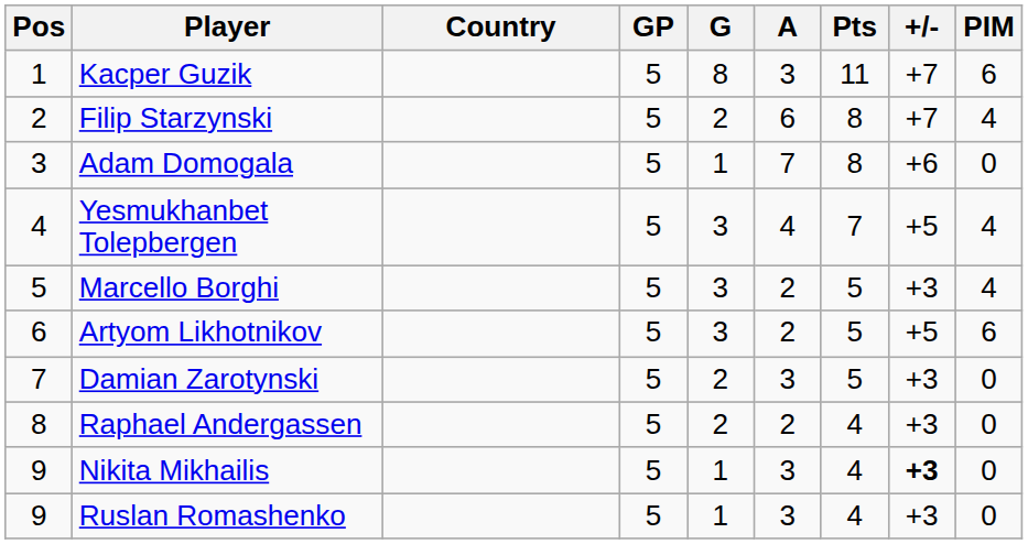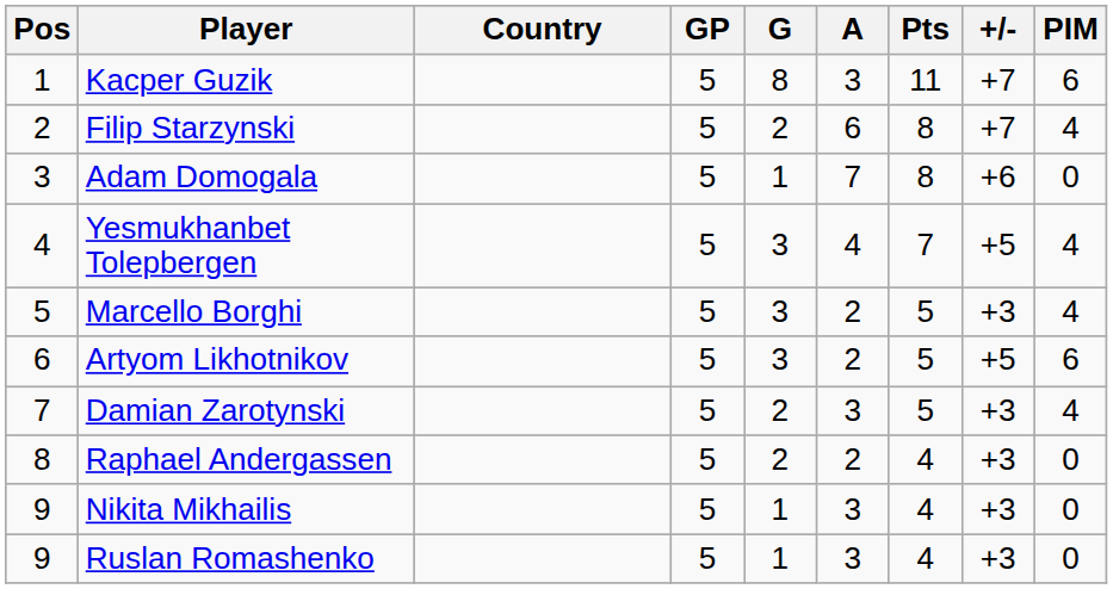 <table class="wikitable sortable" style="text-align: center;">
 <tr>
 <th width=30>Pos</th>
 <th width=165>Player</th>
 <th width=125>Country</th>
 <th width=30>GP</th>
 <th width=30>G</th>
 <th width=30>A</th>
 <th width=30>Pts</th>
 <th width=30>+/-</th>
 <th width=30>PIM</th>
 </tr>
 <tr>
 <td>1</td>
 <td align=left><a href='#'>Kacper Guzik</a></td>
 <td align=left></td>
 <td>5</td>
 <td>8</td>
 <td>3</td>
 <td>11</td>
 <td>+7</td>
 <td>6</td>
 </tr>
 <tr>
 <td>2</td>
 <td align=left><a href='#'>Filip Starzynski</a></td>
 <td align=left></td>
 <td>5</td>
 <td>2</td>
 <td>6</td>
 <td>8</td>
 <td>+7</td>
 <td>4</td>
 </tr>
 <tr>
 <td>3</td>
 <td align=left><a href='#'>Adam Domogala</a></td>
 <td align=left></td>
 <td>5</td>
 <td>1</td>
 <td>7</td>
 <td>8</td>
 <td>+6</td>
 <td>0</td>
 </tr>
 <tr>
 <td>4</td>
 <td align=left><a href='#'>Yesmukhanbet Tolepbergen</a></td>
 <td align=left></td>
 <td>5</td>
 <td>3</td>
 <td>4</td>
 <td>7</td>
 <td>+5</td>
 <td>4</td>
 </tr>
 <tr>
 <td>5</td>
 <td align=left><a href='#'>Marcello Borghi</a></td>
 <td align=left></td>
 <td>5</td>
 <td>3</td>
 <td>2</td>
 <td>5</td>
 <td>+3</td>
 <td>4</td>
 </tr>
 <tr>
 <td>6</td>
 <td align=left><a href='#'>Artyom Likhotnikov</a></td>
 <td align=left></td>
 <td>5</td>
 <td>3</td>
 <td>2</td>
 <td>5</td>
 <td>+5</td>
 <td>6</td>
 </tr>
 <tr>
 <td>7</td>
 <td align=left><a href='#'>Damian Zarotynski</a></td>
 <td align=left></td>
 <td>5</td>
 <td>2</td>
 <td>3</td>
 <td>5</td>
 <td>+3</td>
-<td>0</td>
+<td>4</td>
 </tr>
 <tr>
 <td>8</td>
 <td align=left><a href='#'>Raphael Andergassen</a></td>
 <td align=left></td>
 <td>5</td>
 <td>2</td>
 <td>2</td>
 <td>4</td>
 <td>+3</td>
 <td>0</td>
 </tr>
 <tr>
 <td>9</td>
 <td align=left><a href='#'>Nikita Mikhailis</a></td>
 <td align=left></td>
 <td>5</td>
 <td>1</td>
 <td>3</td>
 <td>4</td>
-<td><strong>+3</strong></td>
+<td>+3</td>
 <td>0</td>
 </tr>
 <tr>
 <td>9</td>
 <td align=left><a href='#'>Ruslan Romashenko</a></td>
 <td align=left></td>
 <td>5</td>
 <td>1</td>
 <td>3</td>
 <td>4</td>
 <td>+3</td>
 <td>0</td>
 </tr>
 </table>
